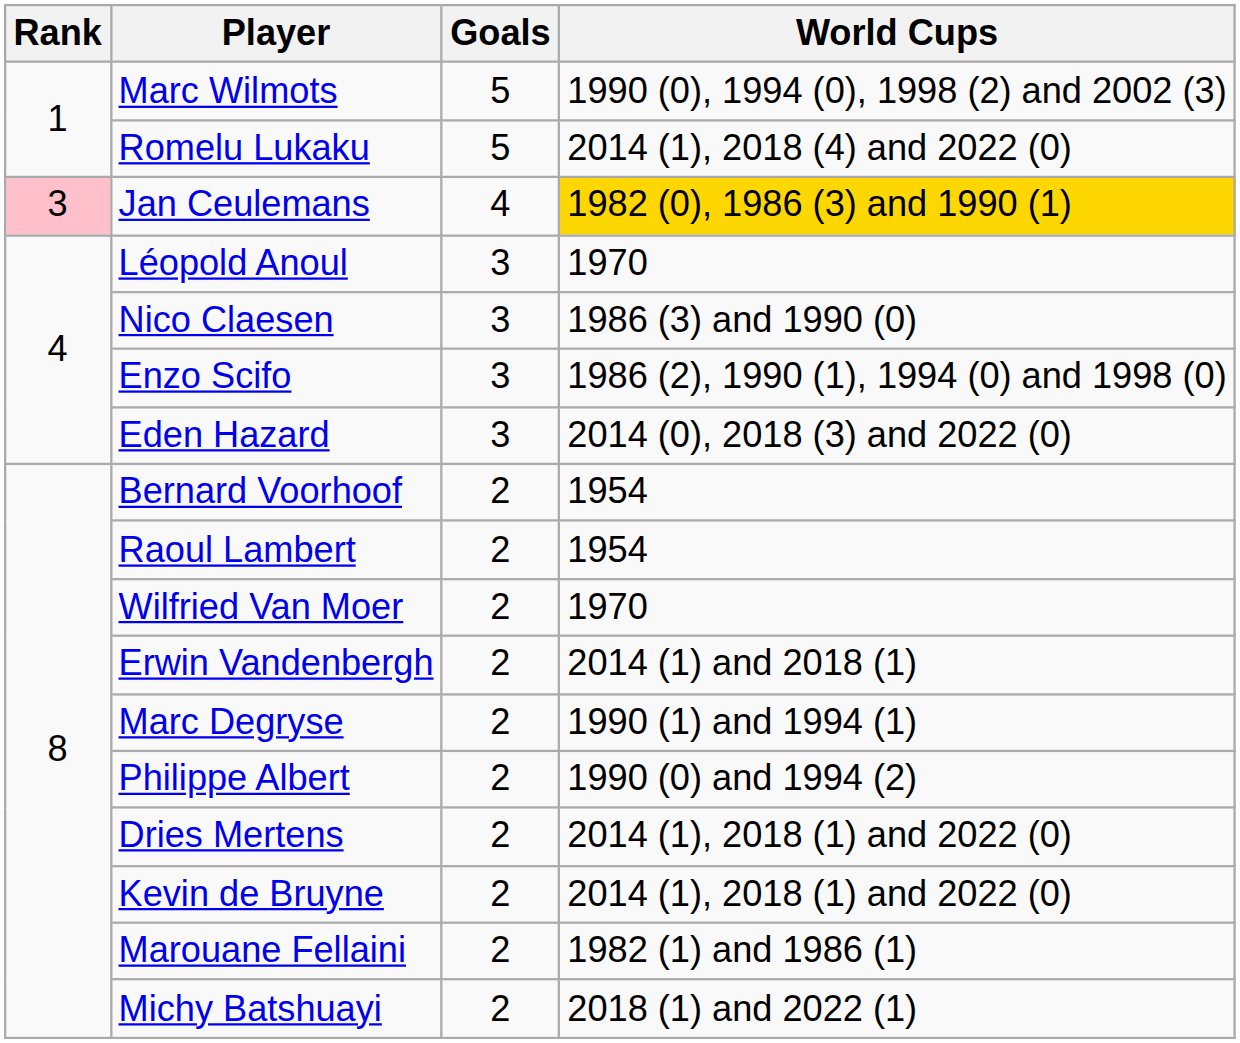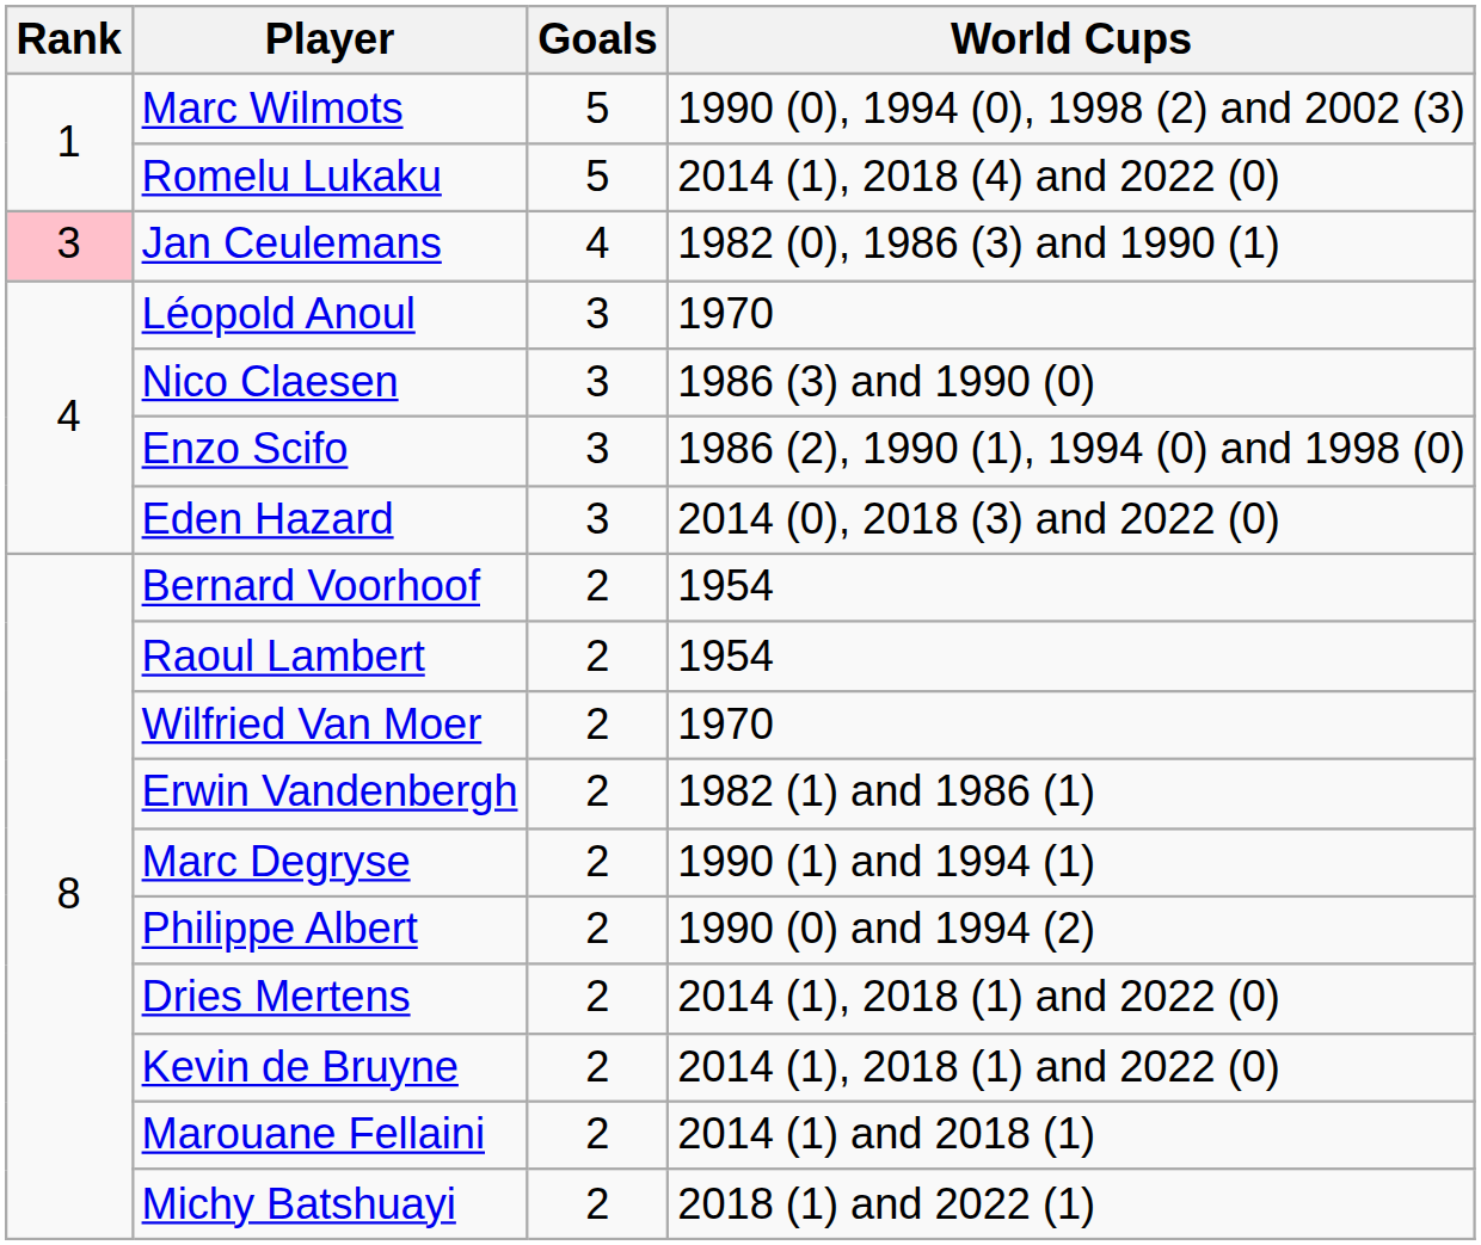 <table class="wikitable sortable" style="text-align: left;">
 <tr>
 <th>Rank</th>
 <th>Player</th>
 <th>Goals</th>
 <th>World Cups</th>
 </tr>
 <tr>
 <td rowspan=2 align=center>1</td>
 <td><a href='#'>Marc Wilmots</a></td>
 <td align=center>5</td>
 <td>1990 (0), 1994 (0), 1998 (2) and 2002 (3)</td>
 </tr>
 <tr>
 <td><a href='#'>Romelu Lukaku</a></td>
 <td align=center>5</td>
 <td>2014 (1), 2018 (4) and 2022 (0)</td>
 </tr>
 <tr>
 <td align=center style="background: pink;">3</td>
 <td><a href='#'>Jan Ceulemans</a></td>
 <td align=center>4</td>
-<td style="background: gold;">1982 (0), 1986 (3) and 1990 (1)</td>
+<td>1982 (0), 1986 (3) and 1990 (1)</td>
 </tr>
 <tr>
 <td rowspan=4 align=center>4</td>
 <td><a href='#'>Léopold Anoul</a></td>
 <td align=center>3</td>
 <td>1970</td>
 </tr>
 <tr>
 <td><a href='#'>Nico Claesen</a></td>
 <td align=center>3</td>
 <td>1986 (3) and 1990 (0)</td>
 </tr>
 <tr>
 <td><a href='#'>Enzo Scifo</a></td>
 <td align=center>3</td>
 <td>1986 (2), 1990 (1), 1994 (0) and 1998 (0)</td>
 </tr>
 <tr>
 <td><a href='#'>Eden Hazard</a></td>
 <td align=center>3</td>
 <td>2014 (0), 2018 (3) and 2022 (0)</td>
 </tr>
 <tr>
 <td rowspan=10 align=center>8</td>
 <td><a href='#'>Bernard Voorhoof</a></td>
 <td align=center>2</td>
 <td>1954</td>
 </tr>
 <tr>
 <td><a href='#'>Raoul Lambert</a></td>
 <td align=center>2</td>
 <td>1954</td>
 </tr>
 <tr>
 <td><a href='#'>Wilfried Van Moer</a></td>
 <td align=center>2</td>
 <td>1970</td>
 </tr>
 <tr>
 <td><a href='#'>Erwin Vandenbergh</a></td>
 <td align=center>2</td>
-<td>2014 (1) and 2018 (1)</td>
+<td>1982 (1) and 1986 (1)</td>
 </tr>
 <tr>
 <td><a href='#'>Marc Degryse</a></td>
 <td align=center>2</td>
 <td>1990 (1) and 1994 (1)</td>
 </tr>
 <tr>
 <td><a href='#'>Philippe Albert</a></td>
 <td align=center>2</td>
 <td>1990 (0) and 1994 (2)</td>
 </tr>
 <tr>
 <td><a href='#'>Dries Mertens</a></td>
 <td align=center>2</td>
 <td>2014 (1), 2018 (1) and 2022 (0)</td>
 </tr>
 <tr>
 <td><a href='#'>Kevin de Bruyne</a></td>
 <td align=center>2</td>
 <td>2014 (1), 2018 (1) and 2022 (0)</td>
 </tr>
 <tr>
 <td><a href='#'>Marouane Fellaini</a></td>
 <td align=center>2</td>
-<td>1982 (1) and 1986 (1)</td>
+<td>2014 (1) and 2018 (1)</td>
 </tr>
 <tr>
 <td><a href='#'>Michy Batshuayi</a></td>
 <td align=center>2</td>
 <td>2018 (1) and 2022 (1)</td>
 </tr>
 </table>
